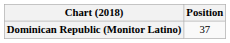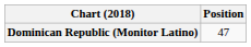 <table class="wikitable plainrowheaders sortable" style="text-align:center">
 <tr>
 <th scope="col">Chart (2018)</th>
 <th scope="col">Position</th>
 </tr>
 <tr>
 <th scope="row">Dominican Republic (Monitor Latino)</th>
-<td>37</td>
+<td>47</td>
 </tr>
 </table>
